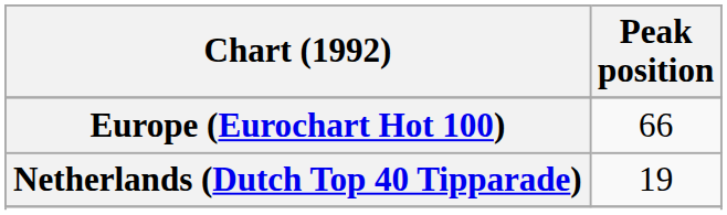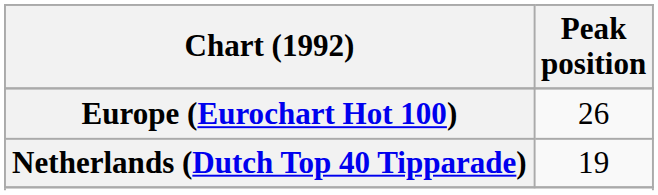 <table class="wikitable sortable plainrowheaders" style="text-align:center">
 <tr>
 <th>Chart (1992)</th>
 <th>Peak<br>position</th>
 </tr>
 <tr>
 </tr>
 <tr>
 </tr>
 <tr>
 <th scope="row">Europe (<a href='#'>Eurochart Hot 100</a>)</th>
-<td>66</td>
+<td>26</td>
 </tr>
 <tr>
 <th scope="row">Netherlands (<a href='#'>Dutch Top 40 Tipparade</a>)</th>
 <td>19</td>
 </tr>
 <tr>
 </tr>
 <tr>
 </tr>
 <tr>
 </tr>
 </table>
